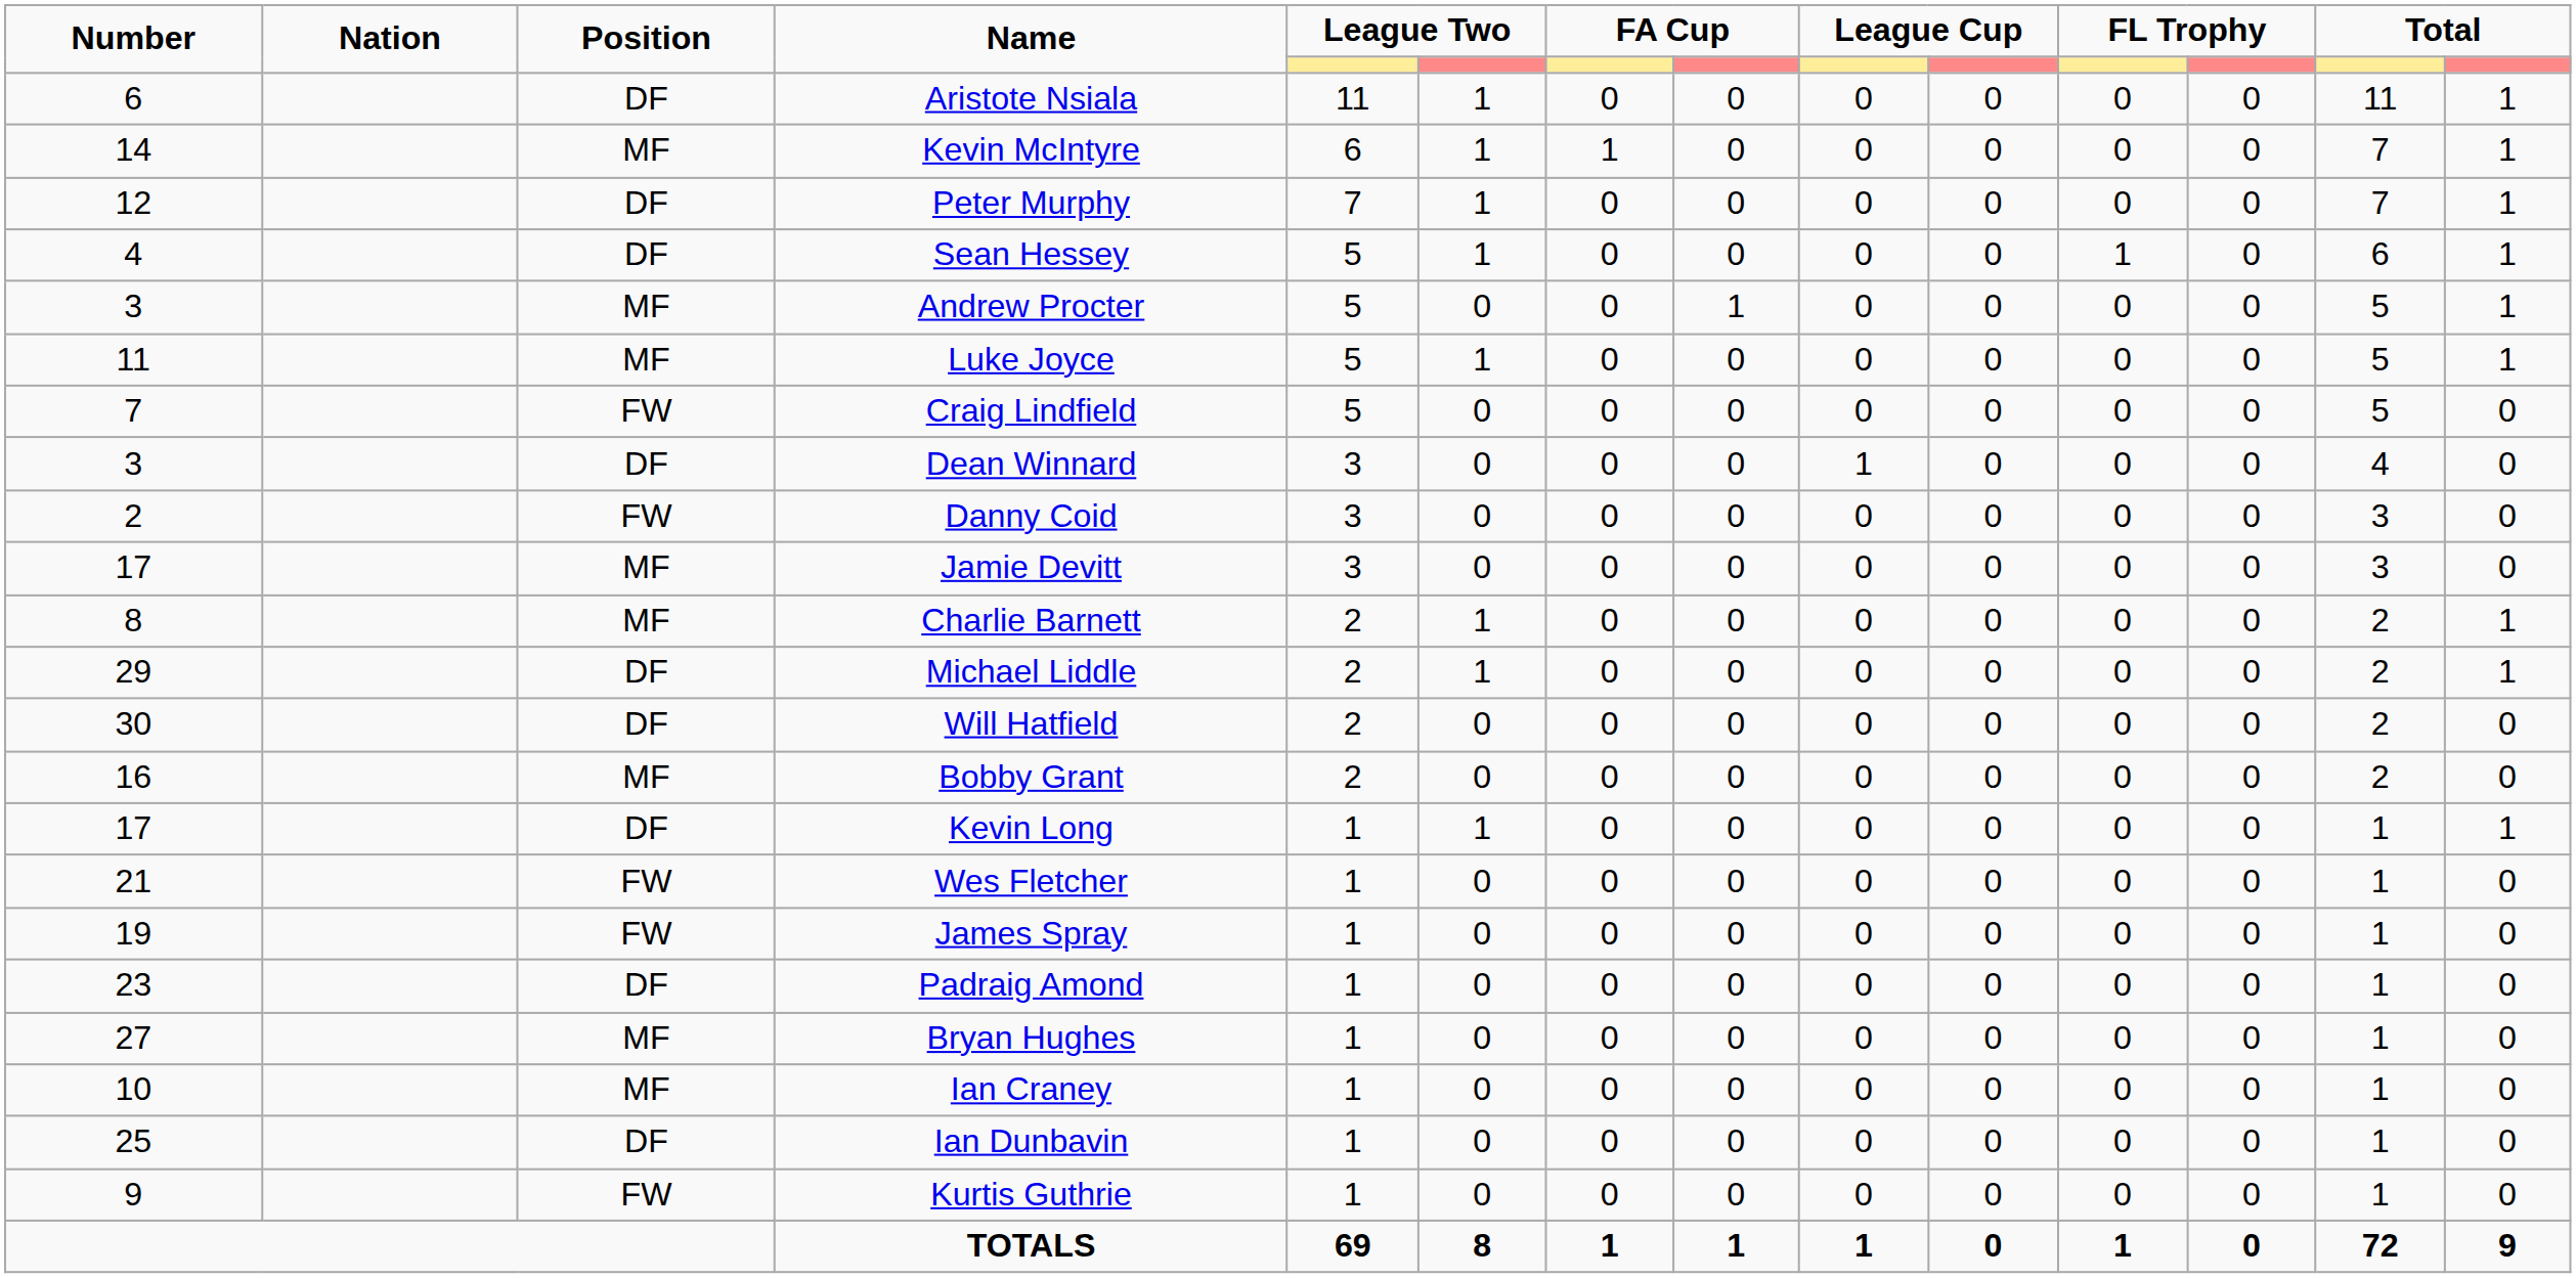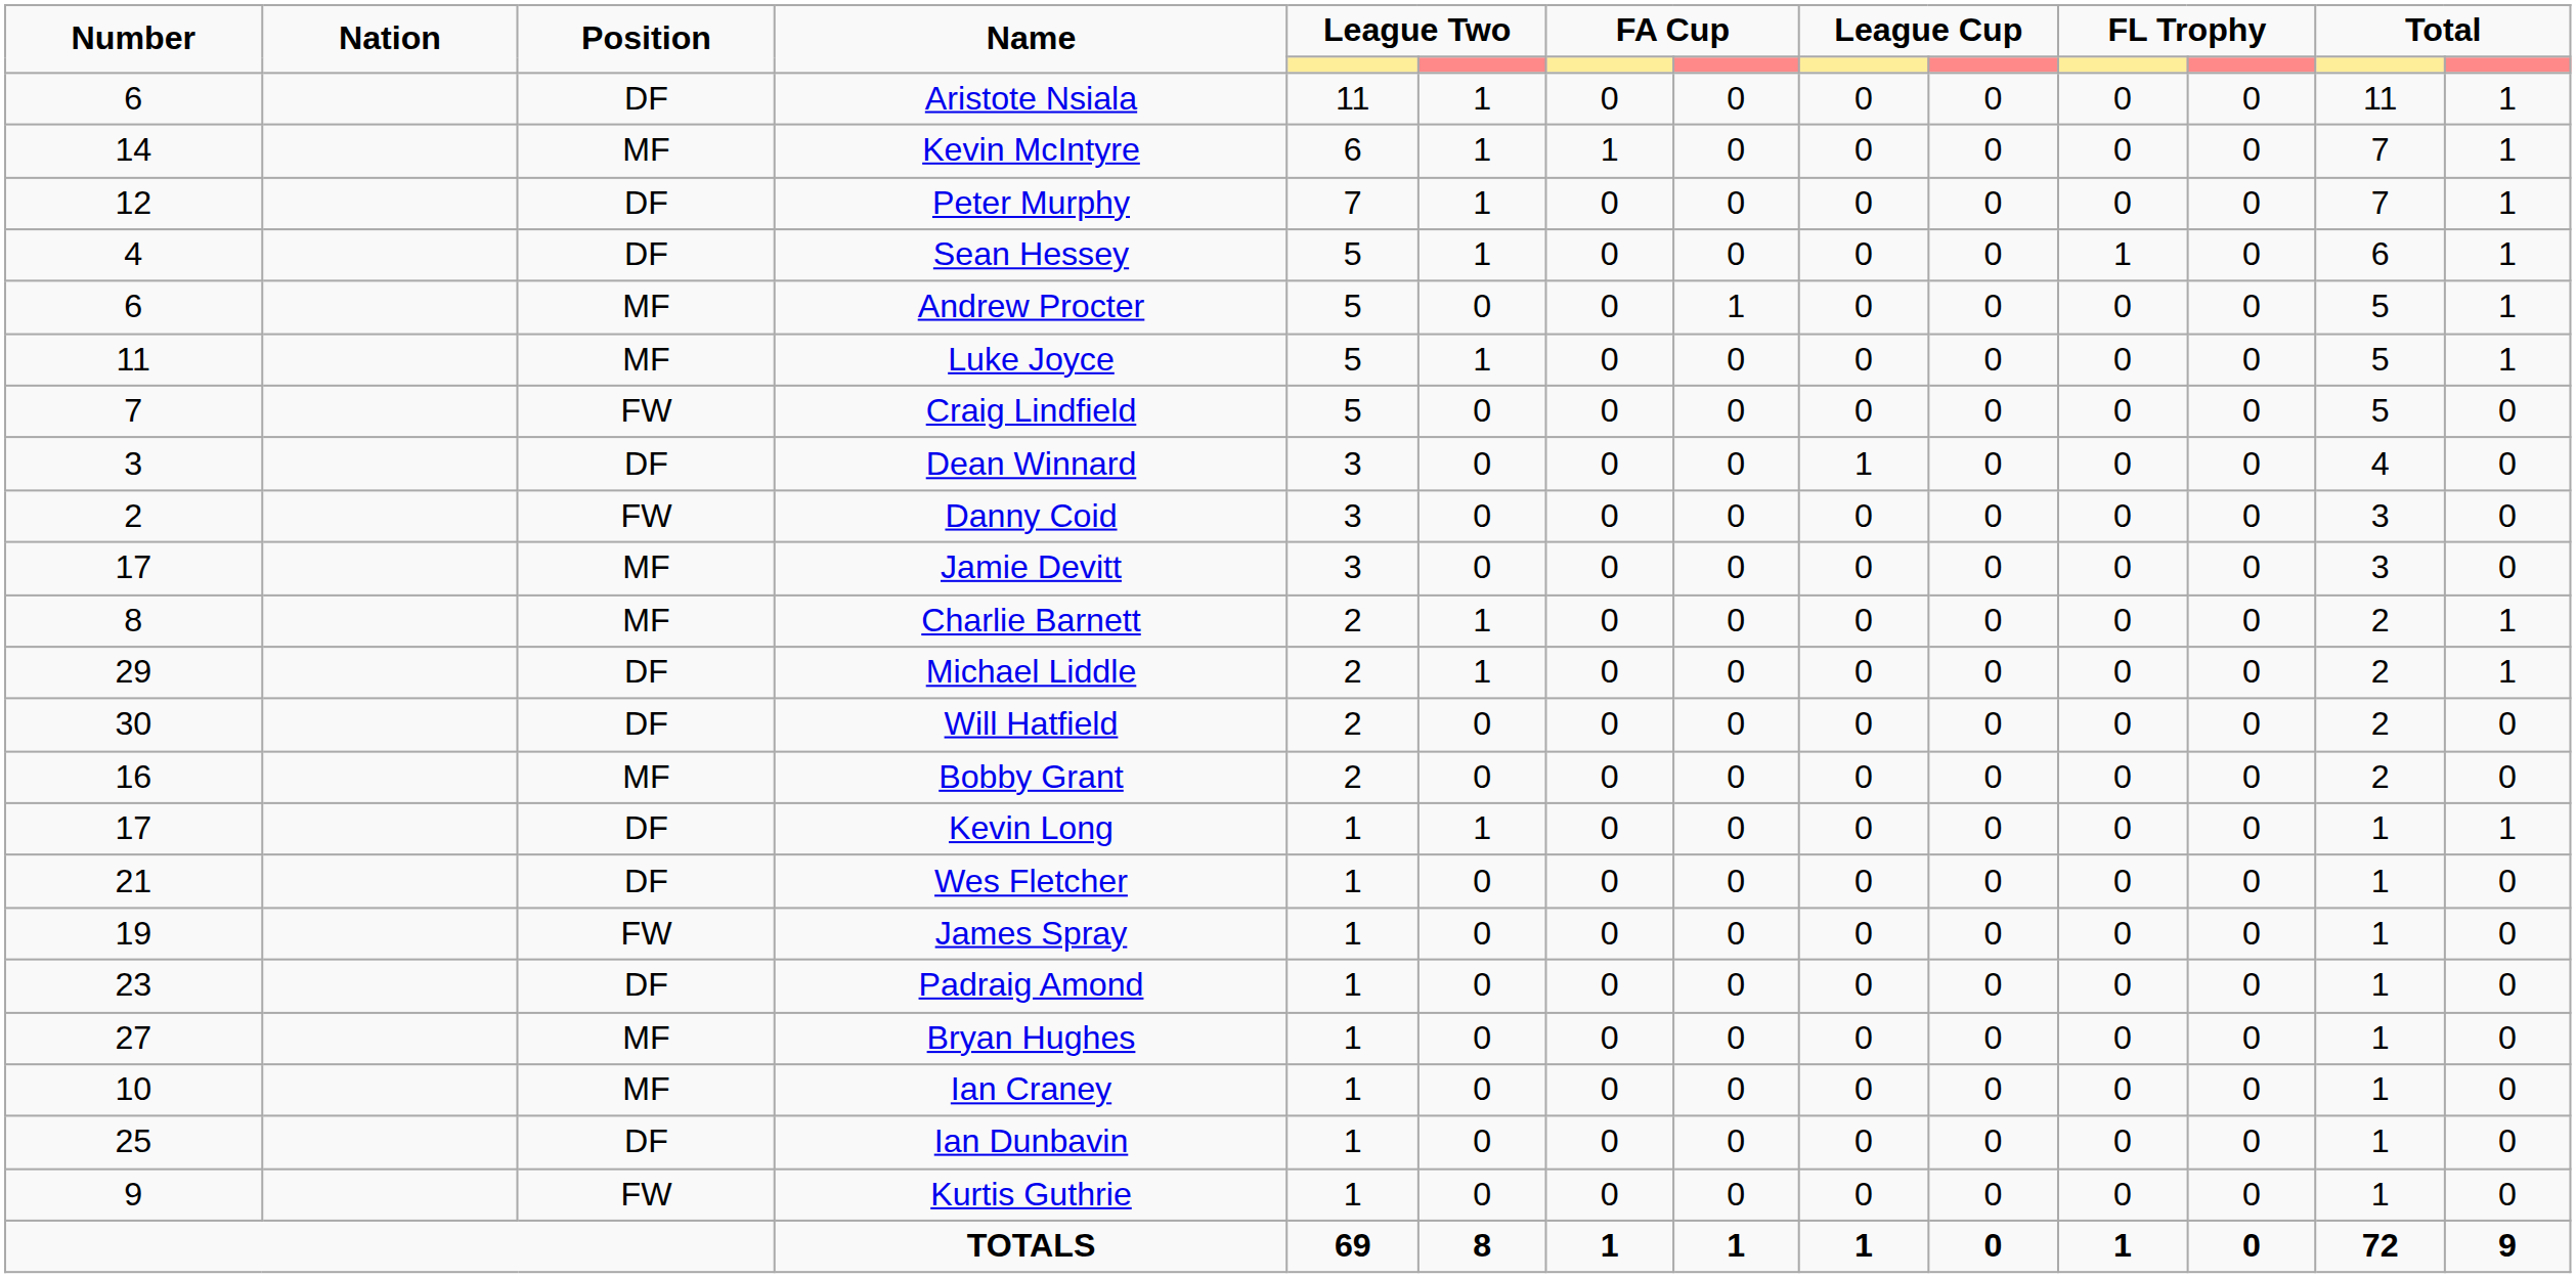 <table class="wikitable" style="font-size: 100%; text-align: center;">
 <tr>
 <td rowspan="2" width="10%" align="center"><strong>Number</strong></td>
 <td rowspan="2" width="10%" align="center"><strong>Nation</strong></td>
 <td rowspan="2" width="10%" align="center"><strong>Position</strong></td>
 <td rowspan="2" width="20%" align="center"><strong>Name</strong></td>
 <td colspan="2" align="center"><strong>League Two</strong></td>
 <td colspan="2" align="center"><strong>FA Cup</strong></td>
 <td colspan="2" align="center"><strong>League Cup</strong></td>
 <td colspan="2" align="center"><strong>FL Trophy</strong></td>
 <td colspan="2" align="center"><strong>Total</strong></td>
 </tr>
 <tr>
 <th width=60 style="background: #FFEE99"></th>
 <th width=60 style="background: #FF8888"></th>
 <th width=60 style="background: #FFEE99"></th>
 <th width=60 style="background: #FF8888"></th>
 <th width=60 style="background: #FFEE99"></th>
 <th width=60 style="background: #FF8888"></th>
 <th width=60 style="background: #FFEE99"></th>
 <th width=60 style="background: #FF8888"></th>
 <th width=60 style="background: #FFEE99"></th>
 <th width=60 style="background: #FF8888"></th>
 </tr>
 <tr>
 <td>6</td>
 <td></td>
 <td>DF</td>
 <td><a href='#'>Aristote Nsiala</a></td>
 <td>11</td>
 <td>1</td>
 <td>0</td>
 <td>0</td>
 <td>0</td>
 <td>0</td>
 <td>0</td>
 <td>0</td>
 <td>11</td>
 <td>1</td>
 </tr>
 <tr>
 <td>14</td>
 <td></td>
 <td>MF</td>
 <td><a href='#'>Kevin McIntyre</a></td>
 <td>6</td>
 <td>1</td>
 <td>1</td>
 <td>0</td>
 <td>0</td>
 <td>0</td>
 <td>0</td>
 <td>0</td>
 <td>7</td>
 <td>1</td>
 </tr>
 <tr>
 <td>12</td>
 <td></td>
 <td>DF</td>
 <td><a href='#'>Peter Murphy</a></td>
 <td>7</td>
 <td>1</td>
 <td>0</td>
 <td>0</td>
 <td>0</td>
 <td>0</td>
 <td>0</td>
 <td>0</td>
 <td>7</td>
 <td>1</td>
 </tr>
 <tr>
 <td>4</td>
 <td></td>
 <td>DF</td>
 <td><a href='#'>Sean Hessey</a></td>
 <td>5</td>
 <td>1</td>
 <td>0</td>
 <td>0</td>
 <td>0</td>
 <td>0</td>
 <td>1</td>
 <td>0</td>
 <td>6</td>
 <td>1</td>
 </tr>
 <tr>
-<td>3</td>
+<td>6</td>
 <td></td>
 <td>MF</td>
 <td><a href='#'>Andrew Procter</a></td>
 <td>5</td>
 <td>0</td>
 <td>0</td>
 <td>1</td>
 <td>0</td>
 <td>0</td>
 <td>0</td>
 <td>0</td>
 <td>5</td>
 <td>1</td>
 </tr>
 <tr>
 <td>11</td>
 <td></td>
 <td>MF</td>
 <td><a href='#'>Luke Joyce</a></td>
 <td>5</td>
 <td>1</td>
 <td>0</td>
 <td>0</td>
 <td>0</td>
 <td>0</td>
 <td>0</td>
 <td>0</td>
 <td>5</td>
 <td>1</td>
 </tr>
 <tr>
 <td>7</td>
 <td></td>
 <td>FW</td>
 <td><a href='#'>Craig Lindfield</a></td>
 <td>5</td>
 <td>0</td>
 <td>0</td>
 <td>0</td>
 <td>0</td>
 <td>0</td>
 <td>0</td>
 <td>0</td>
 <td>5</td>
 <td>0</td>
 </tr>
 <tr>
 <td>3</td>
 <td></td>
 <td>DF</td>
 <td><a href='#'>Dean Winnard</a></td>
 <td>3</td>
 <td>0</td>
 <td>0</td>
 <td>0</td>
 <td>1</td>
 <td>0</td>
 <td>0</td>
 <td>0</td>
 <td>4</td>
 <td>0</td>
 </tr>
 <tr>
 <td>2</td>
 <td></td>
 <td>FW</td>
 <td><a href='#'>Danny Coid</a></td>
 <td>3</td>
 <td>0</td>
 <td>0</td>
 <td>0</td>
 <td>0</td>
 <td>0</td>
 <td>0</td>
 <td>0</td>
 <td>3</td>
 <td>0</td>
 </tr>
 <tr>
 <td>17</td>
 <td></td>
 <td>MF</td>
 <td><a href='#'>Jamie Devitt</a></td>
 <td>3</td>
 <td>0</td>
 <td>0</td>
 <td>0</td>
 <td>0</td>
 <td>0</td>
 <td>0</td>
 <td>0</td>
 <td>3</td>
 <td>0</td>
 </tr>
 <tr>
 <td>8</td>
 <td></td>
 <td>MF</td>
 <td><a href='#'>Charlie Barnett</a></td>
 <td>2</td>
 <td>1</td>
 <td>0</td>
 <td>0</td>
 <td>0</td>
 <td>0</td>
 <td>0</td>
 <td>0</td>
 <td>2</td>
 <td>1</td>
 </tr>
 <tr>
 <td>29</td>
 <td></td>
 <td>DF</td>
 <td><a href='#'>Michael Liddle</a></td>
 <td>2</td>
 <td>1</td>
 <td>0</td>
 <td>0</td>
 <td>0</td>
 <td>0</td>
 <td>0</td>
 <td>0</td>
 <td>2</td>
 <td>1</td>
 </tr>
 <tr>
 <td>30</td>
 <td></td>
 <td>DF</td>
 <td><a href='#'>Will Hatfield</a></td>
 <td>2</td>
 <td>0</td>
 <td>0</td>
 <td>0</td>
 <td>0</td>
 <td>0</td>
 <td>0</td>
 <td>0</td>
 <td>2</td>
 <td>0</td>
 </tr>
 <tr>
 <td>16</td>
 <td></td>
 <td>MF</td>
 <td><a href='#'>Bobby Grant</a></td>
 <td>2</td>
 <td>0</td>
 <td>0</td>
 <td>0</td>
 <td>0</td>
 <td>0</td>
 <td>0</td>
 <td>0</td>
 <td>2</td>
 <td>0</td>
 </tr>
 <tr>
 <td>17</td>
 <td></td>
 <td>DF</td>
 <td><a href='#'>Kevin Long</a></td>
 <td>1</td>
 <td>1</td>
 <td>0</td>
 <td>0</td>
 <td>0</td>
 <td>0</td>
 <td>0</td>
 <td>0</td>
 <td>1</td>
 <td>1</td>
 </tr>
 <tr>
 <td>21</td>
 <td></td>
-<td>FW</td>
+<td>DF</td>
 <td><a href='#'>Wes Fletcher</a></td>
 <td>1</td>
 <td>0</td>
 <td>0</td>
 <td>0</td>
 <td>0</td>
 <td>0</td>
 <td>0</td>
 <td>0</td>
 <td>1</td>
 <td>0</td>
 </tr>
 <tr>
 <td>19</td>
 <td></td>
 <td>FW</td>
 <td><a href='#'>James Spray</a></td>
 <td>1</td>
 <td>0</td>
 <td>0</td>
 <td>0</td>
 <td>0</td>
 <td>0</td>
 <td>0</td>
 <td>0</td>
 <td>1</td>
 <td>0</td>
 </tr>
 <tr>
 <td>23</td>
 <td></td>
 <td>DF</td>
 <td><a href='#'>Padraig Amond</a></td>
 <td>1</td>
 <td>0</td>
 <td>0</td>
 <td>0</td>
 <td>0</td>
 <td>0</td>
 <td>0</td>
 <td>0</td>
 <td>1</td>
 <td>0</td>
 </tr>
 <tr>
 <td>27</td>
 <td></td>
 <td>MF</td>
 <td><a href='#'>Bryan Hughes</a></td>
 <td>1</td>
 <td>0</td>
 <td>0</td>
 <td>0</td>
 <td>0</td>
 <td>0</td>
 <td>0</td>
 <td>0</td>
 <td>1</td>
 <td>0</td>
 </tr>
 <tr>
 <td>10</td>
 <td></td>
 <td>MF</td>
 <td><a href='#'>Ian Craney</a></td>
 <td>1</td>
 <td>0</td>
 <td>0</td>
 <td>0</td>
 <td>0</td>
 <td>0</td>
 <td>0</td>
 <td>0</td>
 <td>1</td>
 <td>0</td>
 </tr>
 <tr>
 <td>25</td>
 <td></td>
 <td>DF</td>
 <td><a href='#'>Ian Dunbavin</a></td>
 <td>1</td>
 <td>0</td>
 <td>0</td>
 <td>0</td>
 <td>0</td>
 <td>0</td>
 <td>0</td>
 <td>0</td>
 <td>1</td>
 <td>0</td>
 </tr>
 <tr>
 <td>9</td>
 <td></td>
 <td>FW</td>
 <td><a href='#'>Kurtis Guthrie</a></td>
 <td>1</td>
 <td>0</td>
 <td>0</td>
 <td>0</td>
 <td>0</td>
 <td>0</td>
 <td>0</td>
 <td>0</td>
 <td>1</td>
 <td>0</td>
 </tr>
 <tr>
 <td colspan="3"></td>
 <td><strong>TOTALS</strong></td>
 <td><strong>69</strong></td>
 <td><strong>8</strong></td>
 <td><strong>1</strong></td>
 <td><strong>1</strong></td>
 <td><strong>1</strong></td>
 <td><strong>0</strong></td>
 <td><strong>1</strong></td>
 <td><strong>0</strong></td>
 <td><strong>72</strong></td>
 <td><strong>9</strong></td>
 </tr>
 </table>
